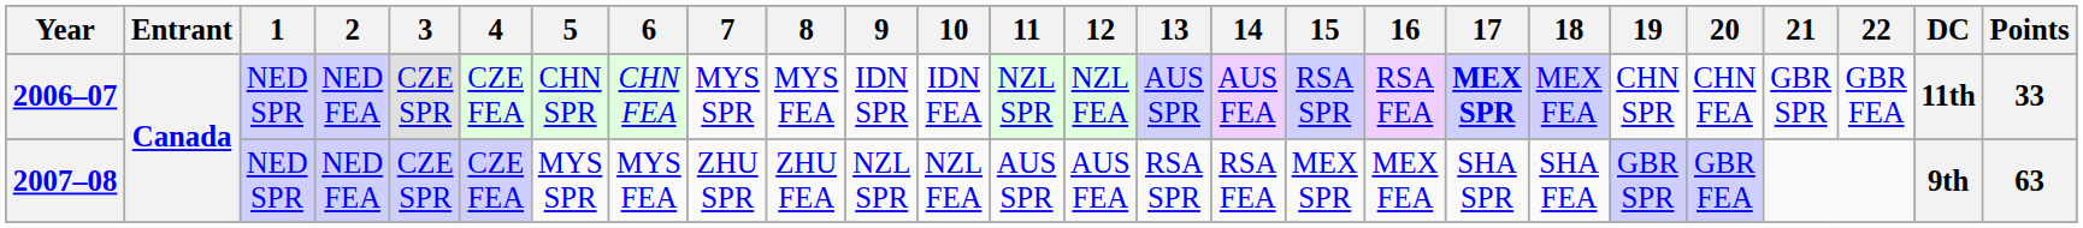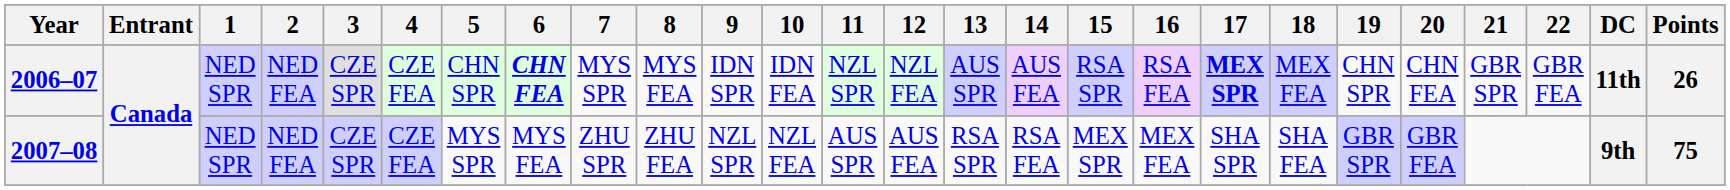 <table class="wikitable" style="text-align:center; font-size:85%">
 <tr>
 <th>Year</th>
 <th>Entrant</th>
 <th>1</th>
 <th>2</th>
 <th>3</th>
 <th>4</th>
 <th>5</th>
 <th>6</th>
 <th>7</th>
 <th>8</th>
 <th>9</th>
 <th>10</th>
 <th>11</th>
 <th>12</th>
 <th>13</th>
 <th>14</th>
 <th>15</th>
 <th>16</th>
 <th>17</th>
 <th>18</th>
 <th>19</th>
 <th>20</th>
 <th>21</th>
 <th>22</th>
 <th>DC</th>
 <th>Points</th>
 </tr>
 <tr>
 <th nowrap><a href='#'>2006–07</a></th>
 <th rowspan=2><a href='#'>Canada</a></th>
 <td style="background:#CFCFFF;"><a href='#'>NED<br>SPR</a><br></td>
 <td style="background:#CFCFFF;"><a href='#'>NED<br>FEA</a><br></td>
 <td style="background:#DFDFDF;"><a href='#'>CZE<br>SPR</a><br></td>
 <td style="background:#DFFFDF;"><a href='#'>CZE<br>FEA</a><br></td>
 <td style="background:#DFFFDF;"><a href='#'>CHN<br>SPR</a><br></td>
-<td style="background:#DFFFDF;"><em><a href='#'>CHN<br>FEA</a></em><br></td>
+<td style="background:#DFFFDF;"><strong><em><a href='#'>CHN<br>FEA</a></em><br></strong></td>
 <td><a href='#'>MYS<br>SPR</a></td>
 <td><a href='#'>MYS<br>FEA</a></td>
 <td><a href='#'>IDN<br>SPR</a></td>
 <td><a href='#'>IDN<br>FEA</a></td>
 <td style="background:#DFFFDF;"><a href='#'>NZL<br>SPR</a><br></td>
 <td style="background:#DFFFDF;"><a href='#'>NZL<br>FEA</a><br></td>
 <td style="background:#CFCFFF;"><a href='#'>AUS<br>SPR</a><br></td>
 <td style="background:#EFCFFF;"><a href='#'>AUS<br>FEA</a><br></td>
 <td style="background:#CFCFFF;"><a href='#'>RSA<br>SPR</a><br></td>
 <td style="background:#EFCFFF;"><a href='#'>RSA<br>FEA</a><br></td>
 <td style="background:#CFCFFF;"><strong><a href='#'>MEX<br>SPR</a><br></strong></td>
 <td style="background:#CFCFFF;"><a href='#'>MEX<br>FEA</a><br></td>
 <td><a href='#'>CHN<br>SPR</a></td>
 <td><a href='#'>CHN<br>FEA</a></td>
 <td><a href='#'>GBR<br>SPR</a></td>
 <td><a href='#'>GBR<br>FEA</a></td>
 <th>11th</th>
-<th>33</th>
+<th>26</th>
 </tr>
 <tr>
 <th nowrap><a href='#'>2007–08</a></th>
 <td style="background:#CFCFFF;"><a href='#'>NED<br>SPR</a><br></td>
 <td style="background:#CFCFFF;"><a href='#'>NED<br>FEA</a><br></td>
 <td style="background:#CFCFFF;"><a href='#'>CZE<br>SPR</a><br></td>
 <td style="background:#CFCFFF;"><a href='#'>CZE<br>FEA</a><br></td>
 <td><a href='#'>MYS<br>SPR</a></td>
 <td><a href='#'>MYS<br>FEA</a></td>
 <td><a href='#'>ZHU<br>SPR</a></td>
 <td><a href='#'>ZHU<br>FEA</a></td>
 <td><a href='#'>NZL<br>SPR</a></td>
 <td><a href='#'>NZL<br>FEA</a></td>
 <td><a href='#'>AUS<br>SPR</a></td>
 <td><a href='#'>AUS<br>FEA</a></td>
 <td><a href='#'>RSA<br>SPR</a></td>
 <td><a href='#'>RSA<br>FEA</a></td>
 <td><a href='#'>MEX<br>SPR</a></td>
 <td><a href='#'>MEX<br>FEA</a></td>
 <td><a href='#'>SHA<br>SPR</a></td>
 <td><a href='#'>SHA<br>FEA</a></td>
 <td style="background:#CFCFFF;"><a href='#'>GBR<br>SPR</a><br></td>
 <td style="background:#CFCFFF;"><a href='#'>GBR<br>FEA</a><br></td>
 <td colspan=2></td>
 <th>9th</th>
-<th>63</th>
+<th>75</th>
 </tr>
 </table>
